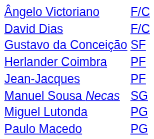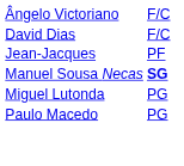 <table border="0">
 <tr>
 <td></td>
 <td><a href='#'>Ângelo Victoriano</a></td>
 <td><a href='#'>F/C</a></td>
 </tr>
 <tr>
 <td></td>
 <td><a href='#'>David Dias</a></td>
 <td><a href='#'>F/C</a></td>
 </tr>
 <tr>
 <td></td>
-<td><a href='#'>Gustavo da Conceição</a></td>
-<td><a href='#'>SF</a></td>
-</tr>
-<tr>
-<td></td>
-<td><a href='#'>Herlander Coimbra</a></td>
-<td><a href='#'>PF</a></td>
-</tr>
-<tr>
-<td></td>
 <td><a href='#'>Jean-Jacques</a></td>
 <td><a href='#'>PF</a></td>
 </tr>
 <tr>
 <td></td>
 <td><a href='#'>Manuel Sousa <em>Necas</em></a></td>
-<td><a href='#'>SG</a></td>
+<td><strong><a href='#'>SG</a></strong></td>
 </tr>
 <tr>
 <td></td>
 <td><a href='#'>Miguel Lutonda</a></td>
 <td><a href='#'>PG</a></td>
 </tr>
 <tr>
 <td></td>
 <td><a href='#'>Paulo Macedo</a></td>
 <td><a href='#'>PG</a></td>
 </tr>
 <tr>
 </tr>
 </table>
